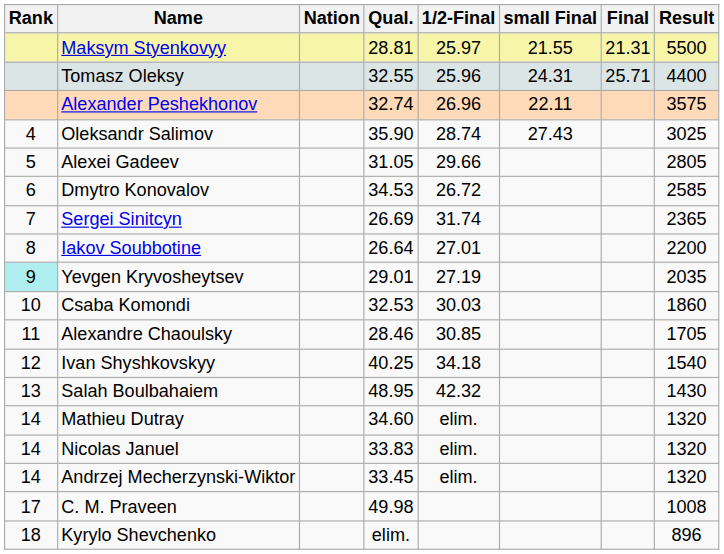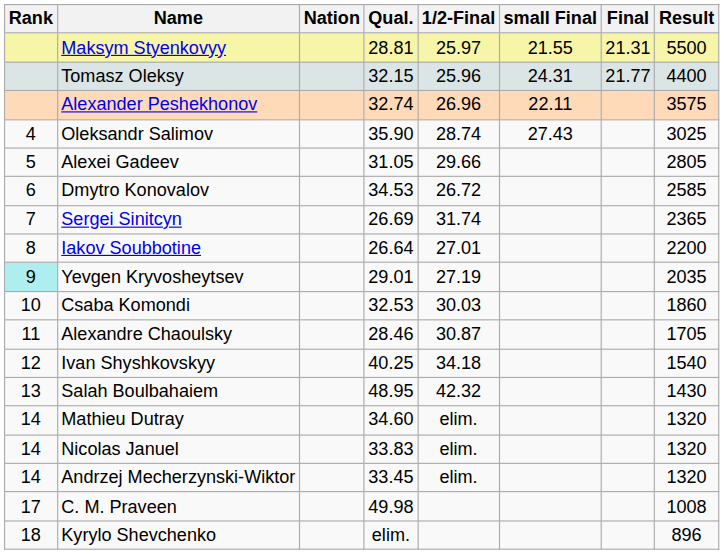 <table class="wikitable sortable" style="text-align:center">
 <tr>
 <th>Rank</th>
 <th>Name</th>
 <th>Nation</th>
 <th>Qual.</th>
 <th>1/2-Final</th>
 <th>small Final</th>
 <th>Final</th>
 <th>Result</th>
 </tr>
 <tr bgcolor="#F7F6A8">
 <td></td>
 <td align="left"><a href='#'>Maksym Styenkovyy</a></td>
 <td align="left"></td>
 <td>28.81</td>
 <td>25.97</td>
 <td>21.55</td>
 <td>21.31</td>
 <td>5500</td>
 </tr>
 <tr bgcolor="#DCE5E5">
 <td></td>
 <td align="left">Tomasz Oleksy</td>
 <td align="left"></td>
-<td>32.55</td>
+<td>32.15</td>
 <td>25.96</td>
 <td>24.31</td>
-<td>25.71</td>
+<td>21.77</td>
 <td>4400</td>
 </tr>
 <tr bgcolor="#FFDAB9">
 <td></td>
 <td align="left"><a href='#'>Alexander Peshekhonov</a></td>
 <td align="left"></td>
 <td>32.74</td>
 <td>26.96</td>
 <td>22.11</td>
 <td></td>
 <td>3575</td>
 </tr>
 <tr>
 <td align="center">4</td>
 <td align="left">Oleksandr Salimov</td>
 <td align="left"></td>
 <td>35.90</td>
 <td>28.74</td>
 <td>27.43</td>
 <td></td>
 <td>3025</td>
 </tr>
 <tr>
 <td align="center">5</td>
 <td align="left">Alexei Gadeev</td>
 <td align="left"></td>
 <td>31.05</td>
 <td>29.66</td>
 <td></td>
 <td></td>
 <td>2805</td>
 </tr>
 <tr>
 <td align="center">6</td>
 <td align="left">Dmytro Konovalov</td>
 <td align="left"></td>
 <td>34.53</td>
 <td>26.72</td>
 <td></td>
 <td></td>
 <td>2585</td>
 </tr>
 <tr>
 <td align="center">7</td>
 <td align="left"><a href='#'>Sergei Sinitcyn</a></td>
 <td align="left"></td>
 <td>26.69</td>
 <td>31.74</td>
 <td></td>
 <td></td>
 <td>2365</td>
 </tr>
 <tr>
 <td align="center">8</td>
 <td align="left"><a href='#'>Iakov Soubbotine</a></td>
 <td align="left"></td>
 <td>26.64</td>
 <td>27.01</td>
 <td></td>
 <td></td>
 <td>2200</td>
 </tr>
 <tr>
 <td style="background: paleturquoise;">9</td>
 <td align="left">Yevgen Kryvosheytsev</td>
 <td align="left"></td>
 <td>29.01</td>
 <td>27.19</td>
 <td></td>
 <td></td>
 <td>2035</td>
 </tr>
 <tr>
 <td>10</td>
 <td align="left">Csaba Komondi</td>
 <td align="left"></td>
 <td>32.53</td>
 <td>30.03</td>
 <td></td>
 <td></td>
 <td>1860</td>
 </tr>
 <tr>
 <td>11</td>
 <td align="left">Alexandre Chaoulsky</td>
 <td align="left"></td>
 <td>28.46</td>
-<td>30.85</td>
+<td>30.87</td>
 <td></td>
 <td></td>
 <td>1705</td>
 </tr>
 <tr>
 <td>12</td>
 <td align="left">Ivan Shyshkovskyy</td>
 <td align="left"></td>
 <td>40.25</td>
 <td>34.18</td>
 <td></td>
 <td></td>
 <td>1540</td>
 </tr>
 <tr>
 <td>13</td>
 <td align="left">Salah Boulbahaiem</td>
 <td align="left"></td>
 <td>48.95</td>
 <td>42.32</td>
 <td></td>
 <td></td>
 <td>1430</td>
 </tr>
 <tr>
 <td>14</td>
 <td align="left">Mathieu Dutray</td>
 <td align="left"></td>
 <td>34.60</td>
 <td>elim.</td>
 <td></td>
 <td></td>
 <td>1320</td>
 </tr>
 <tr>
 <td>14</td>
 <td align="left">Nicolas Januel</td>
 <td align="left"></td>
 <td>33.83</td>
 <td>elim.</td>
 <td></td>
 <td></td>
 <td>1320</td>
 </tr>
 <tr>
 <td>14</td>
 <td align="left">Andrzej Mecherzynski-Wiktor</td>
 <td align="left"></td>
 <td>33.45</td>
 <td>elim.</td>
 <td></td>
 <td></td>
 <td>1320</td>
 </tr>
 <tr>
 <td>17</td>
 <td align="left">C. M. Praveen</td>
 <td align="left"></td>
 <td>49.98</td>
 <td></td>
 <td></td>
 <td></td>
 <td>1008</td>
 </tr>
 <tr>
 <td>18</td>
 <td align="left">Kyrylo Shevchenko</td>
 <td align="left"></td>
 <td>elim.</td>
 <td></td>
 <td></td>
 <td></td>
 <td>896</td>
 </tr>
 </table>
